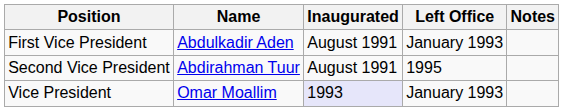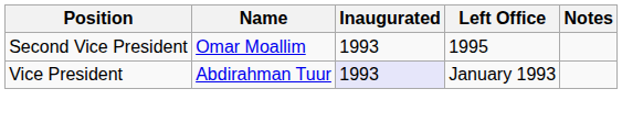 <table class="wikitable">
 <tr>
 <th>Position</th>
 <th>Name</th>
 <th>Inaugurated</th>
 <th>Left Office</th>
 <th>Notes</th>
 </tr>
 <tr>
-<td>First Vice President</td>
-<td><a href='#'>Abdulkadir Aden</a></td>
-<td>August 1991</td>
-<td>January 1993</td>
-<td></td>
-</tr>
-<tr>
 <td>Second Vice President</td>
-<td><a href='#'>Abdirahman Tuur</a></td>
-<td>August 1991</td>
+<td><a href='#'>Omar Moallim</a></td>
+<td>1993</td>
 <td>1995</td>
 <td></td>
 </tr>
 <tr>
 <td>Vice President</td>
-<td><a href='#'>Omar Moallim</a></td>
+<td><a href='#'>Abdirahman Tuur</a></td>
 <td style="background: lavender;">1993</td>
 <td>January 1993</td>
 <td></td>
 </tr>
 </table>
